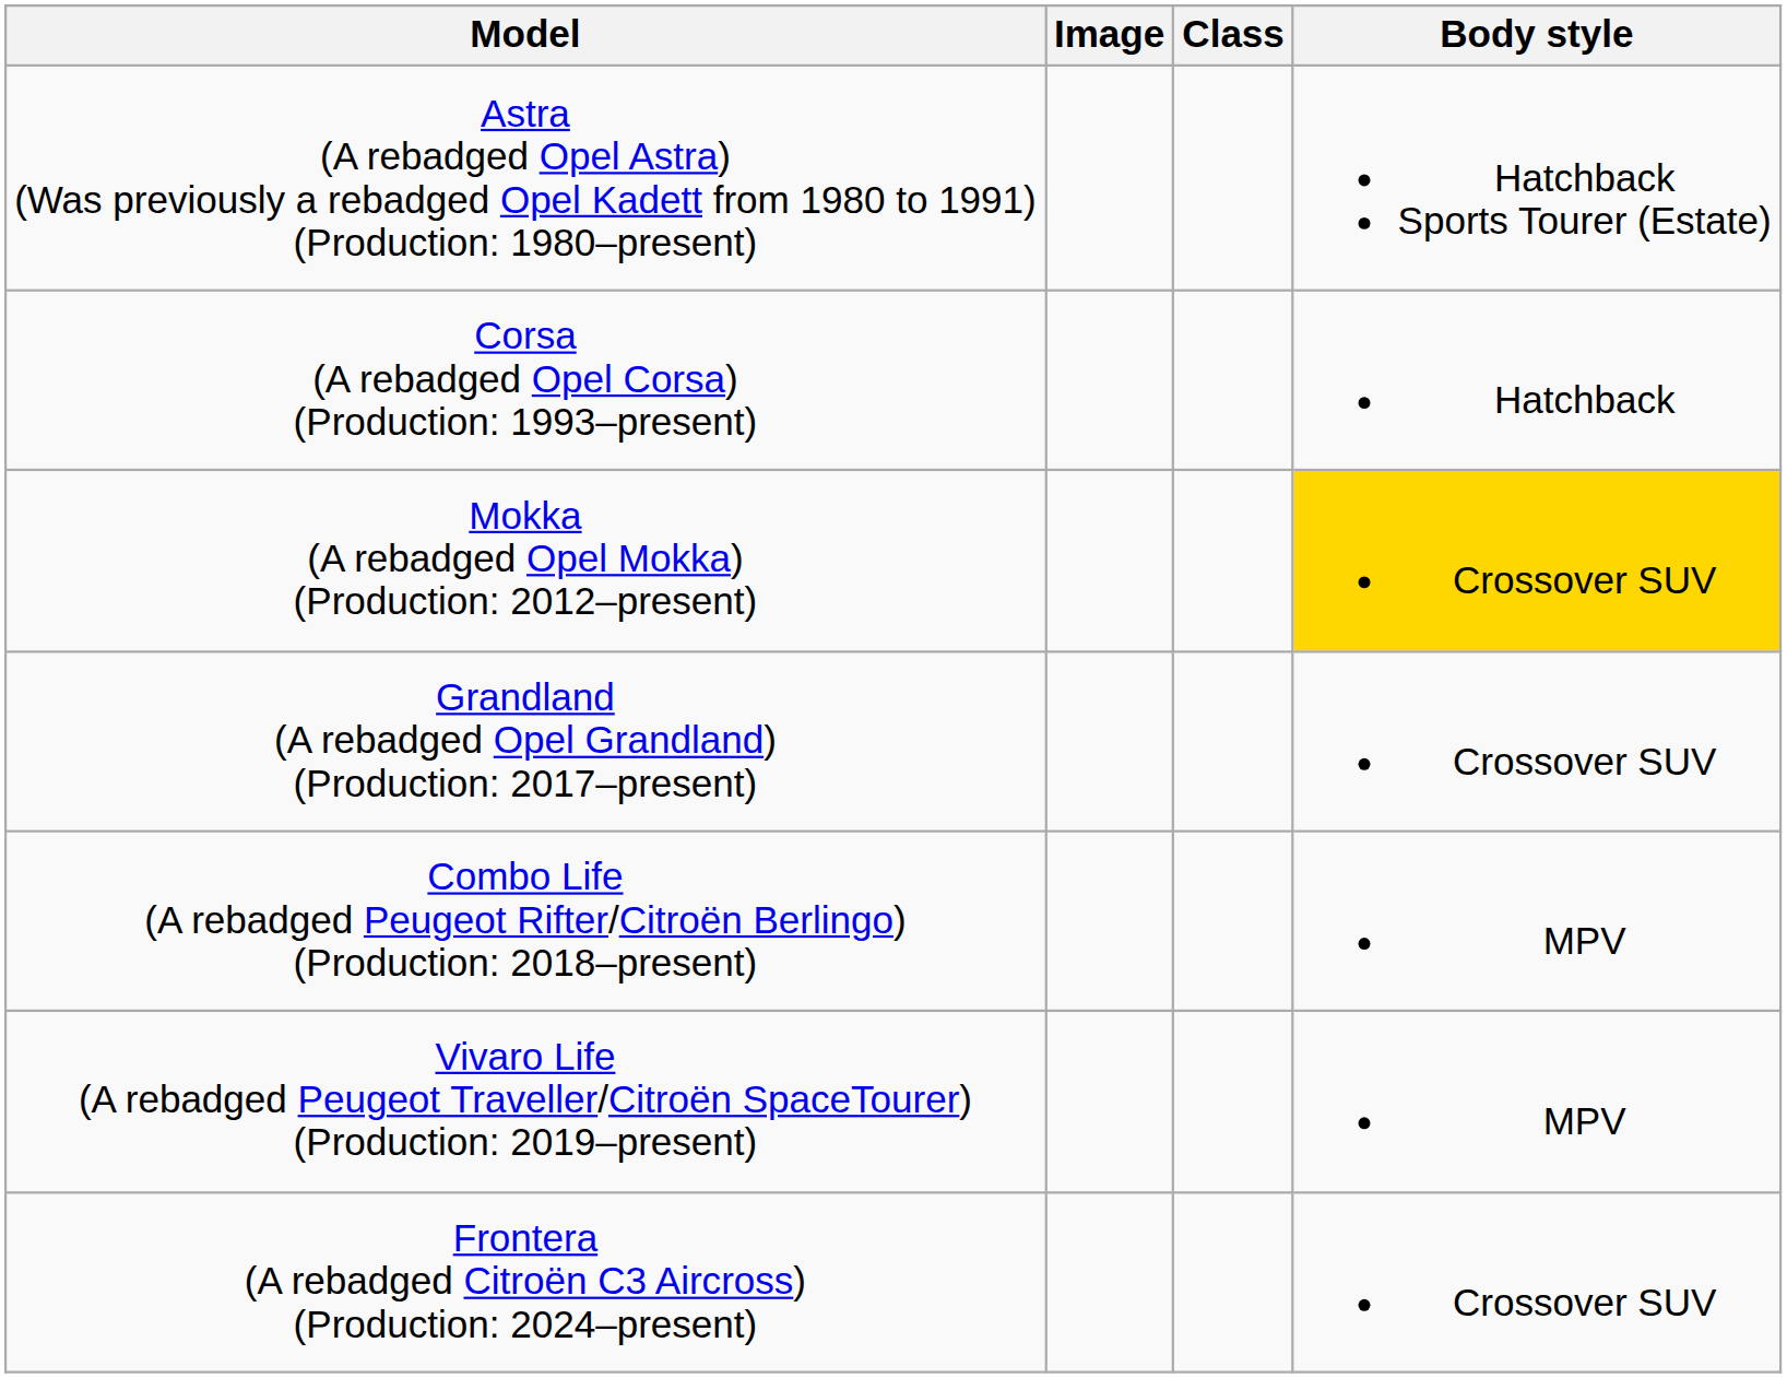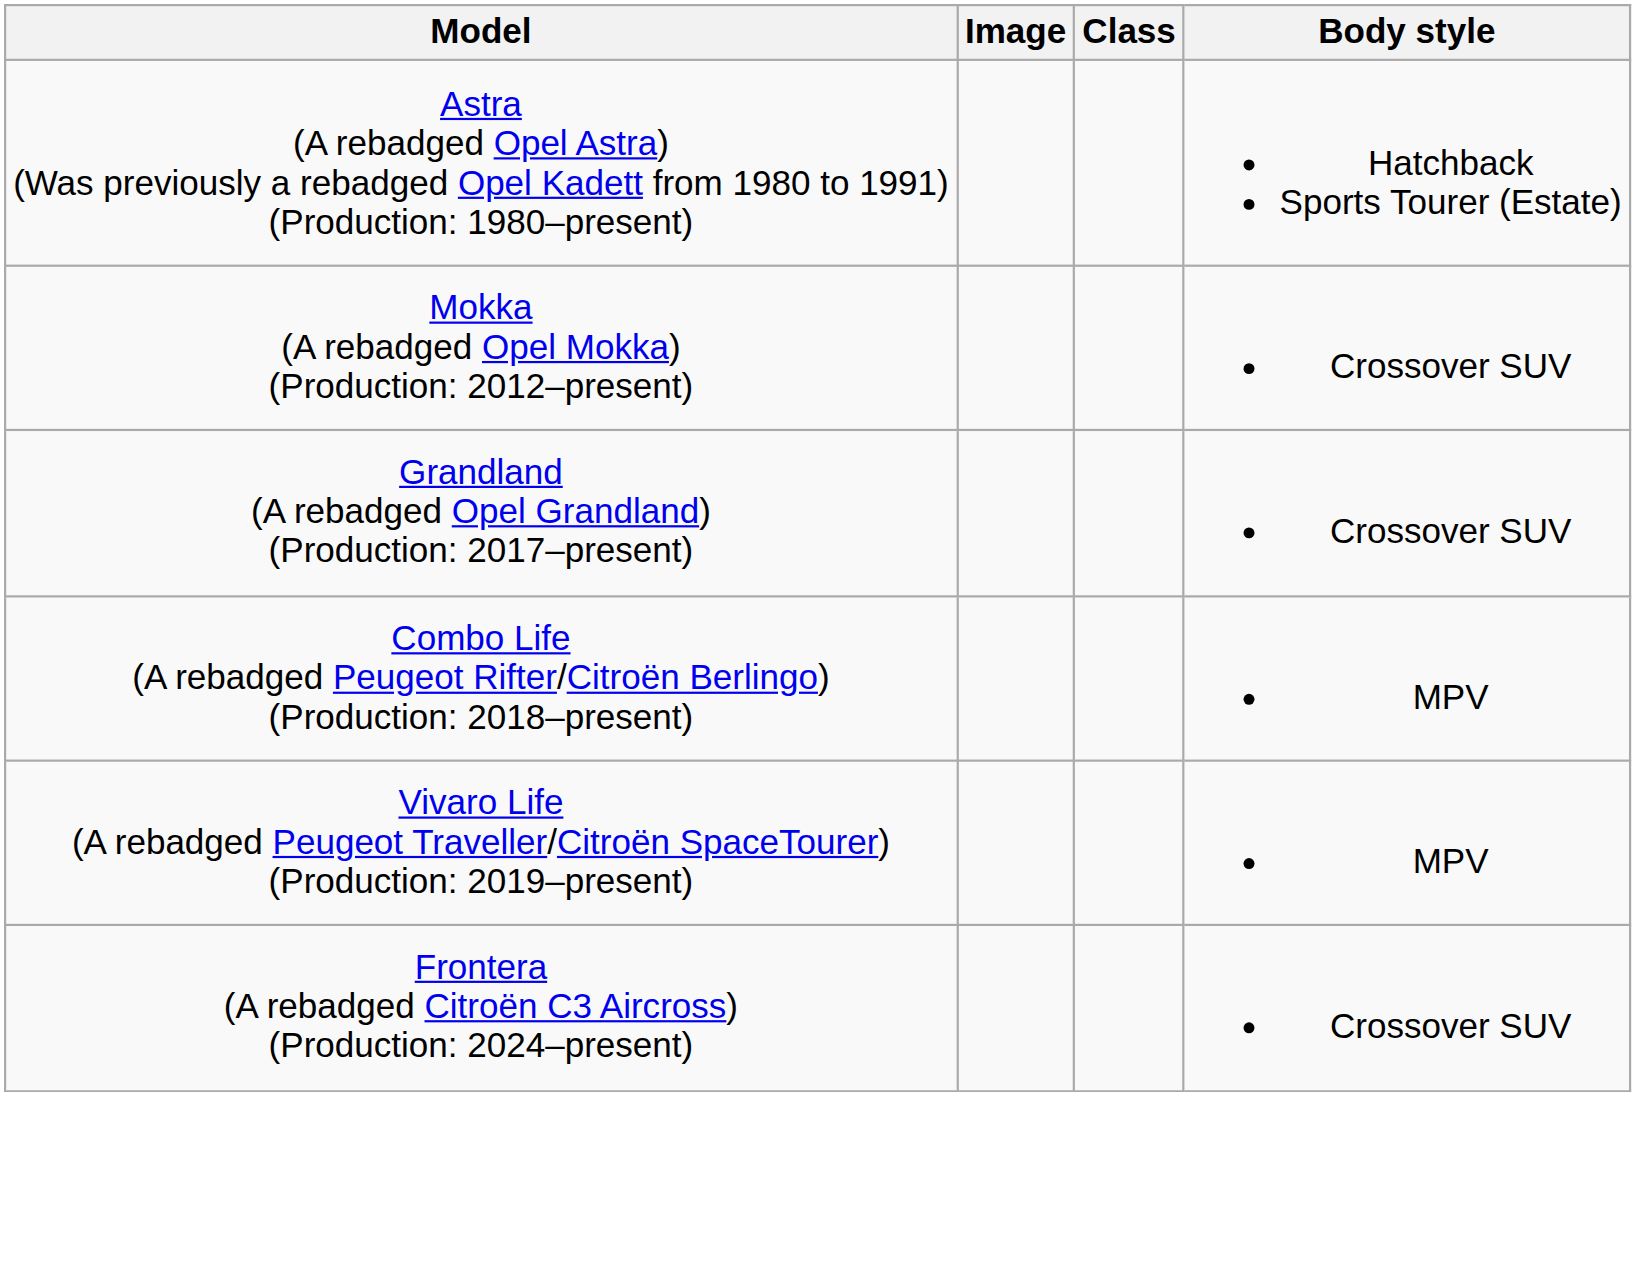 <table class="wikitable"  style="text-align:center; font-size:; width:;">
 <tr style="background:#dcdcdc; text-align:center; vertical-align:middle;">
 <th>Model</th>
 <th>Image</th>
 <th>Class</th>
 <th>Body style</th>
 </tr>
 <tr>
 <td><a href='#'>Astra</a><br>(A rebadged <a href='#'>Opel Astra</a>)<br>(Was previously a rebadged <a href='#'>Opel Kadett</a> from 1980 to 1991)<br>(Production: 1980–present)</td>
 <td></td>
 <td></td>
 <td><br><ul><li>Hatchback</li><li>Sports Tourer (Estate)</li></ul></td>
 </tr>
 <tr>
-<td><a href='#'>Corsa</a><br>(A rebadged <a href='#'>Opel Corsa</a>)<br>(Production: 1993–present)</td>
-<td></td>
-<td></td>
-<td><br><ul><li>Hatchback</li></ul></td>
-</tr>
-<tr>
 <td><a href='#'>Mokka</a><br>(A rebadged <a href='#'>Opel Mokka</a>)<br>(Production: 2012–present)</td>
 <td></td>
 <td></td>
-<td style="background: gold;"><br><ul><li>Crossover SUV</li></ul></td>
+<td><br><ul><li>Crossover SUV</li></ul></td>
 </tr>
 <tr>
 <td><a href='#'>Grandland</a><br>(A rebadged <a href='#'>Opel Grandland</a>)<br>(Production: 2017–present)</td>
 <td></td>
 <td></td>
 <td><br><ul><li>Crossover SUV</li></ul></td>
 </tr>
 <tr>
 <td><a href='#'>Combo Life</a><br>(A rebadged <a href='#'>Peugeot Rifter</a>/<a href='#'>Citroën Berlingo</a>)<br>(Production: 2018–present)</td>
 <td></td>
 <td></td>
 <td><br><ul><li>MPV</li></ul></td>
 </tr>
 <tr>
 <td><a href='#'>Vivaro Life</a><br>(A rebadged <a href='#'>Peugeot Traveller</a>/<a href='#'>Citroën SpaceTourer</a>)<br>(Production: 2019–present)</td>
 <td></td>
 <td></td>
 <td><br><ul><li>MPV</li></ul></td>
 </tr>
 <tr>
 <td><a href='#'>Frontera</a><br>(A rebadged <a href='#'>Citroën C3 Aircross</a>)<br>(Production: 2024–present)</td>
 <td></td>
 <td></td>
 <td><br><ul><li>Crossover SUV</li></ul></td>
 </tr>
 </table>
